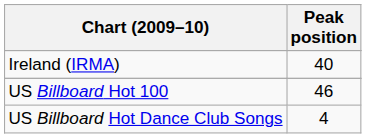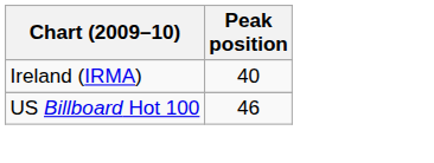 <table class="wikitable sortable">
 <tr>
 <th>Chart (2009–10)</th>
 <th>Peak<br>position</th>
 </tr>
 <tr>
 </tr>
 <tr>
 </tr>
 <tr>
 </tr>
 <tr>
 <td align="left">Ireland (<a href='#'>IRMA</a>)</td>
 <td style="text-align:center;">40</td>
 </tr>
 <tr>
 </tr>
 <tr>
 </tr>
 <tr>
 </tr>
 <tr>
 </tr>
 <tr>
 <td>US <a href='#'><em>Billboard</em> Hot 100</a></td>
 <td style="text-align:center;">46</td>
 </tr>
-<tr>
-<td>US <em>Billboard</em> <a href='#'>Hot Dance Club Songs</a></td>
-<td style="text-align:center;">4</td>
-</tr>
 </table>
